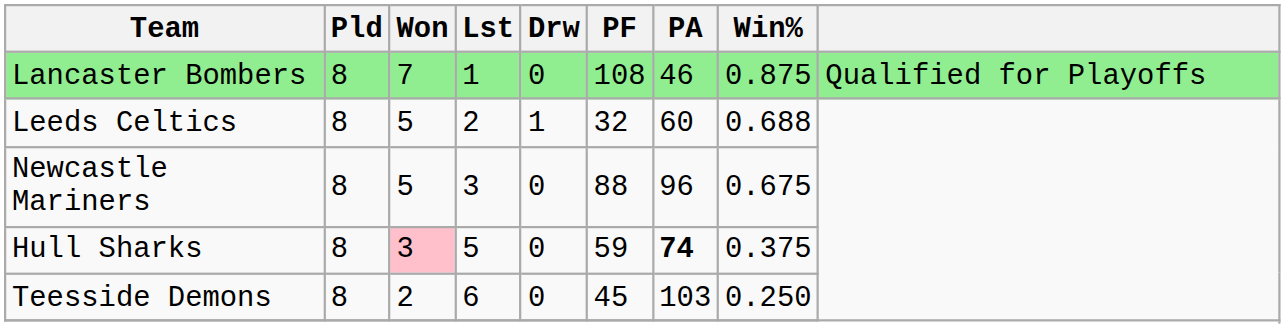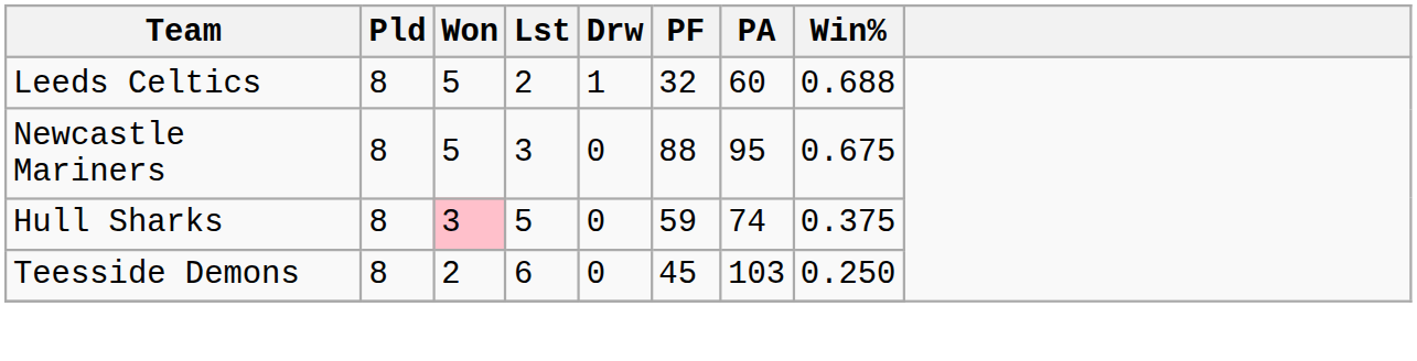 <table class="wikitable" width=65%">
 <tr>
 <th width=26%>Team</th>
 <th width=5%>Pld</th>
 <th width=5%>Won</th>
 <th width=5%>Lst</th>
 <th width=5%>Drw</th>
 <th width=5%>PF</th>
 <th width=5%>PA</th>
 <th width=6%>Win%</th>
 <th width=38%></th>
-</tr>
-<tr style="background:lightgreen">
-<td>Lancaster Bombers</td>
-<td>8</td>
-<td>7</td>
-<td>1</td>
-<td>0</td>
-<td>108</td>
-<td>46</td>
-<td>0.875</td>
-<td>Qualified for Playoffs</td>
 </tr>
 <tr>
 <td>Leeds Celtics</td>
 <td>8</td>
 <td>5</td>
 <td>2</td>
 <td>1</td>
 <td>32</td>
 <td>60</td>
 <td>0.688</td>
 </tr>
 <tr>
 <td>Newcastle Mariners</td>
 <td>8</td>
 <td>5</td>
 <td>3</td>
 <td>0</td>
 <td>88</td>
-<td>96</td>
+<td>95</td>
 <td>0.675</td>
 </tr>
 <tr>
 <td>Hull Sharks</td>
 <td>8</td>
 <td style="background: pink;">3</td>
 <td>5</td>
 <td>0</td>
 <td>59</td>
-<td><strong>74</strong></td>
+<td>74</td>
 <td>0.375</td>
 </tr>
 <tr>
 <td>Teesside Demons</td>
 <td>8</td>
 <td>2</td>
 <td>6</td>
 <td>0</td>
 <td>45</td>
 <td>103</td>
 <td>0.250</td>
 </tr>
 <tr>
 </tr>
 </table>
